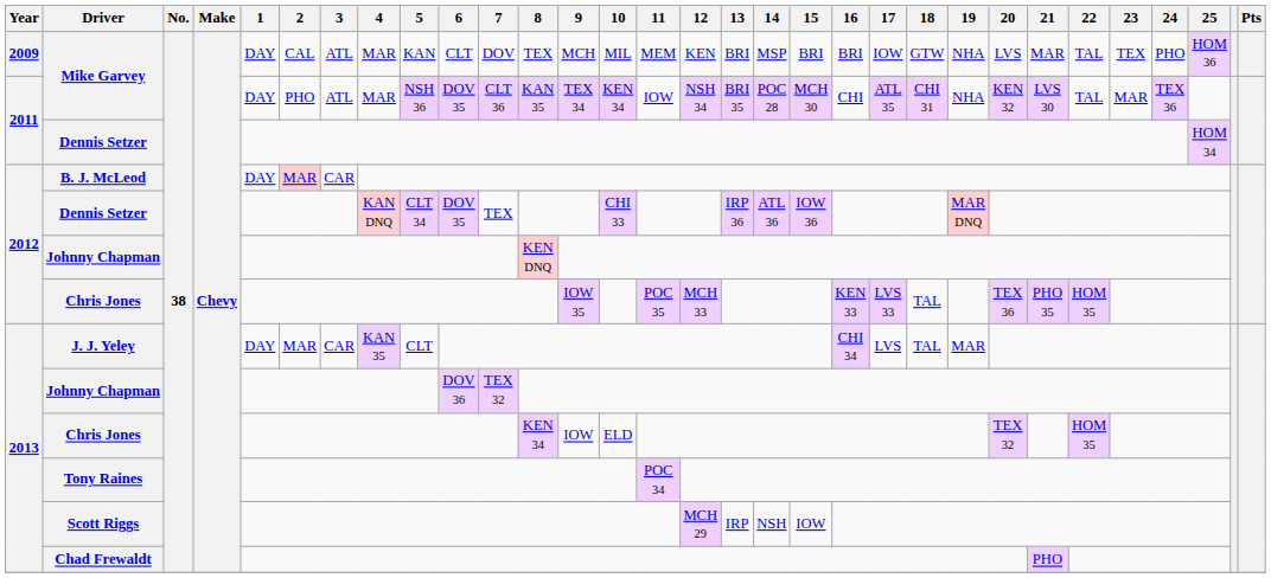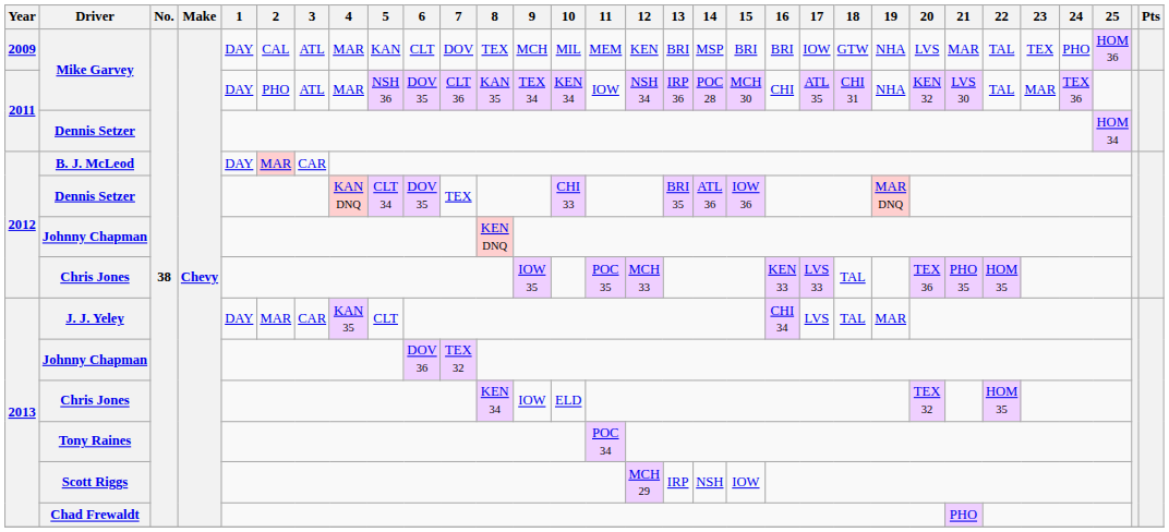 <table class="wikitable" style="text-align:center; font-size:75%">
 <tr>
 <th>Year</th>
 <th>Driver</th>
 <th>No.</th>
 <th>Make</th>
 <th>1</th>
 <th>2</th>
 <th>3</th>
 <th>4</th>
 <th>5</th>
 <th>6</th>
 <th>7</th>
 <th>8</th>
 <th>9</th>
 <th>10</th>
 <th>11</th>
 <th>12</th>
 <th>13</th>
 <th>14</th>
 <th>15</th>
 <th>16</th>
 <th>17</th>
 <th>18</th>
 <th>19</th>
 <th>20</th>
 <th>21</th>
 <th>22</th>
 <th>23</th>
 <th>24</th>
 <th>25</th>
 <th></th>
 <th>Pts</th>
 </tr>
 <tr>
 <th><a href='#'>2009</a></th>
 <th rowspan="2"><a href='#'>Mike Garvey</a></th>
 <th rowspan="13">38</th>
 <th rowspan="13"><a href='#'>Chevy</a></th>
 <td><a href='#'>DAY</a></td>
 <td><a href='#'>CAL</a></td>
 <td><a href='#'>ATL</a></td>
 <td><a href='#'>MAR</a></td>
 <td><a href='#'>KAN</a></td>
 <td><a href='#'>CLT</a></td>
 <td><a href='#'>DOV</a></td>
 <td><a href='#'>TEX</a></td>
 <td><a href='#'>MCH</a></td>
 <td><a href='#'>MIL</a></td>
 <td><a href='#'>MEM</a></td>
 <td><a href='#'>KEN</a></td>
 <td><a href='#'>BRI</a></td>
 <td><a href='#'>MSP</a></td>
 <td><a href='#'>BRI</a></td>
 <td><a href='#'>BRI</a></td>
 <td><a href='#'>IOW</a></td>
 <td><a href='#'>GTW</a></td>
 <td><a href='#'>NHA</a></td>
 <td><a href='#'>LVS</a></td>
 <td><a href='#'>MAR</a></td>
 <td><a href='#'>TAL</a></td>
 <td><a href='#'>TEX</a></td>
 <td><a href='#'>PHO</a></td>
 <td style="background:#EFCFFF"><a href='#'>HOM</a><br><small>36</small></td>
 <th></th>
 <th></th>
 </tr>
 <tr>
 <th rowspan=2><a href='#'>2011</a></th>
 <td><a href='#'>DAY</a></td>
 <td><a href='#'>PHO</a></td>
 <td><a href='#'>ATL</a></td>
 <td><a href='#'>MAR</a></td>
 <td style="background:#EFCFFF;"><a href='#'>NSH</a><br><small>36</small></td>
 <td style="background:#EFCFFF;"><a href='#'>DOV</a><br><small>35</small></td>
 <td style="background:#EFCFFF;"><a href='#'>CLT</a><br><small>36</small></td>
 <td style="background:#EFCFFF;"><a href='#'>KAN</a><br><small>35</small></td>
 <td style="background:#EFCFFF;"><a href='#'>TEX</a><br><small>34</small></td>
 <td style="background:#EFCFFF;"><a href='#'>KEN</a><br><small>34</small></td>
 <td><a href='#'>IOW</a></td>
 <td style="background:#EFCFFF;"><a href='#'>NSH</a><br><small>34</small></td>
-<td style="background:#EFCFFF;"><a href='#'>BRI</a><br><small>35</small></td>
+<td style="background:#EFCFFF;"><a href='#'>IRP</a><br><small>36</small></td>
 <td style="background:#EFCFFF;"><a href='#'>POC</a><br><small>28</small></td>
 <td style="background:#EFCFFF;"><a href='#'>MCH</a><br><small>30</small></td>
 <td><a href='#'>CHI</a></td>
 <td style="background:#EFCFFF;"><a href='#'>ATL</a><br><small>35</small></td>
 <td style="background:#EFCFFF;"><a href='#'>CHI</a><br><small>31</small></td>
 <td><a href='#'>NHA</a></td>
 <td style="background:#EFCFFF;"><a href='#'>KEN</a><br><small>32</small></td>
 <td style="background:#EFCFFF;"><a href='#'>LVS</a><br><small>30</small></td>
 <td><a href='#'>TAL</a></td>
 <td><a href='#'>MAR</a></td>
 <td style="background:#EFCFFF;"><a href='#'>TEX</a><br><small>36</small></td>
 <td></td>
 <th rowspan=2></th>
 <th rowspan=2></th>
 </tr>
 <tr>
 <th><a href='#'>Dennis Setzer</a></th>
 <td colspan=24></td>
 <td style="background:#EFCFFF;"><a href='#'>HOM</a><br><small>34</small></td>
 </tr>
 <tr>
 <th rowspan=4><a href='#'>2012</a></th>
 <th><a href='#'>B. J. McLeod</a></th>
 <td><a href='#'>DAY</a></td>
 <td style="background:#FFCFCF;"><a href='#'>MAR</a><br></td>
 <td><a href='#'>CAR</a></td>
 <td colspan=22></td>
 <th rowspan=4></th>
 <th rowspan=4></th>
 </tr>
 <tr>
 <th><a href='#'>Dennis Setzer</a></th>
 <td colspan=3></td>
 <td style="background:#FFCFCF;"><a href='#'>KAN</a><br><small>DNQ</small></td>
 <td style="background:#EFCFFF;"><a href='#'>CLT</a><br><small>34</small></td>
 <td style="background:#EFCFFF;"><a href='#'>DOV</a><br><small>35</small></td>
 <td><a href='#'>TEX</a></td>
 <td colspan=2></td>
 <td style="background:#EFCFFF;"><a href='#'>CHI</a><br><small>33</small></td>
 <td colspan=2></td>
-<td style="background:#EFCFFF;"><a href='#'>IRP</a><br><small>36</small></td>
+<td style="background:#EFCFFF;"><a href='#'>BRI</a><br><small>35</small></td>
 <td style="background:#EFCFFF;"><a href='#'>ATL</a><br><small>36</small></td>
 <td style="background:#EFCFFF;"><a href='#'>IOW</a><br><small>36</small></td>
 <td colspan=3></td>
 <td style="background:#FFCFCF;"><a href='#'>MAR</a><br><small>DNQ</small></td>
 <td colspan=6></td>
 </tr>
 <tr>
 <th><a href='#'>Johnny Chapman</a></th>
 <td colspan=7></td>
 <td style="background:#FFCFCF;"><a href='#'>KEN</a><br><small>DNQ</small></td>
 <td colspan=17></td>
 </tr>
 <tr>
 <th><a href='#'>Chris Jones</a></th>
 <td colspan=8></td>
 <td style="background:#EFCFFF;"><a href='#'>IOW</a><br><small>35</small></td>
 <td colspan=1></td>
 <td style="background:#EFCFFF;"><a href='#'>POC</a><br><small>35</small></td>
 <td style="background:#EFCFFF;"><a href='#'>MCH</a><br><small>33</small></td>
 <td colspan=3></td>
 <td style="background:#EFCFFF;"><a href='#'>KEN</a><br><small>33</small></td>
 <td style="background:#EFCFFF;"><a href='#'>LVS</a><br><small>33</small></td>
 <td><a href='#'>TAL</a></td>
 <td></td>
 <td style="background:#EFCFFF;"><a href='#'>TEX</a><br><small>36</small></td>
 <td style="background:#EFCFFF;"><a href='#'>PHO</a><br><small>35</small></td>
 <td style="background:#EFCFFF;"><a href='#'>HOM</a><br><small>35</small></td>
 <td colspan=3></td>
 </tr>
 <tr>
 <th rowspan=6><a href='#'>2013</a></th>
 <th><a href='#'>J. J. Yeley</a></th>
 <td><a href='#'>DAY</a></td>
 <td><a href='#'>MAR</a></td>
 <td><a href='#'>CAR</a></td>
 <td style="background:#EFCFFF;"><a href='#'>KAN</a><br><small>35</small></td>
 <td><a href='#'>CLT</a></td>
 <td colspan=10></td>
 <td style="background:#EFCFFF;"><a href='#'>CHI</a><br><small>34</small></td>
 <td><a href='#'>LVS</a></td>
 <td><a href='#'>TAL</a></td>
 <td><a href='#'>MAR</a></td>
 <td colspan=6></td>
 <th rowspan=6></th>
 <th rowspan=6></th>
 </tr>
 <tr>
 <th><a href='#'>Johnny Chapman</a></th>
 <td colspan=5></td>
 <td style="background:#EFCFFF;"><a href='#'>DOV</a><br><small>36</small></td>
 <td style="background:#EFCFFF;"><a href='#'>TEX</a><br><small>32</small></td>
 <td colspan=18></td>
 </tr>
 <tr>
 <th><a href='#'>Chris Jones</a></th>
 <td colspan=7></td>
 <td style="background:#EFCFFF;"><a href='#'>KEN</a><br><small>34</small></td>
 <td><a href='#'>IOW</a></td>
 <td><a href='#'>ELD</a></td>
 <td colspan=9></td>
 <td style="background:#EFCFFF;"><a href='#'>TEX</a><br><small>32</small></td>
 <td colspan=1></td>
 <td style="background:#EFCFFF;"><a href='#'>HOM</a><br><small>35</small></td>
 <td colspan=3></td>
 </tr>
 <tr>
 <th><a href='#'>Tony Raines</a></th>
 <td colspan=10></td>
 <td style="background:#EFCFFF;"><a href='#'>POC</a><br><small>34</small></td>
 <td colspan=14></td>
 </tr>
 <tr>
 <th><a href='#'>Scott Riggs</a></th>
 <td colspan=11></td>
 <td style="background:#EFCFFF;"><a href='#'>MCH</a><br><small>29</small></td>
 <td><a href='#'>IRP</a></td>
 <td><a href='#'>NSH</a></td>
 <td><a href='#'>IOW</a></td>
 <td colspan=10></td>
 </tr>
 <tr>
 <th><a href='#'>Chad Frewaldt</a></th>
 <td colspan=20></td>
 <td style="background:#EFCFFF;"><a href='#'>PHO</a><br></td>
 <td colspan=4></td>
 </tr>
 <tr>
 </tr>
 </table>
